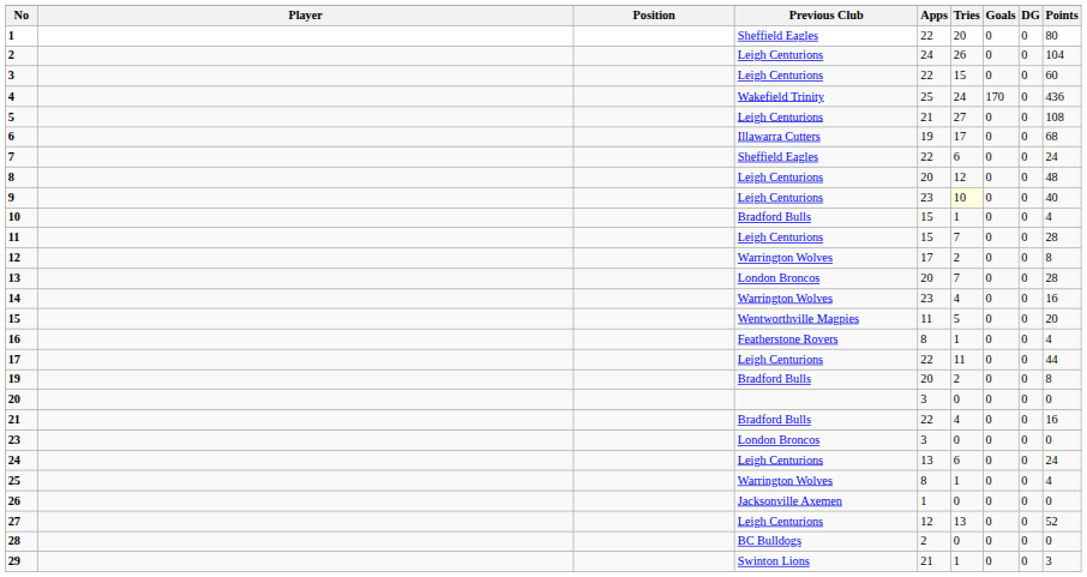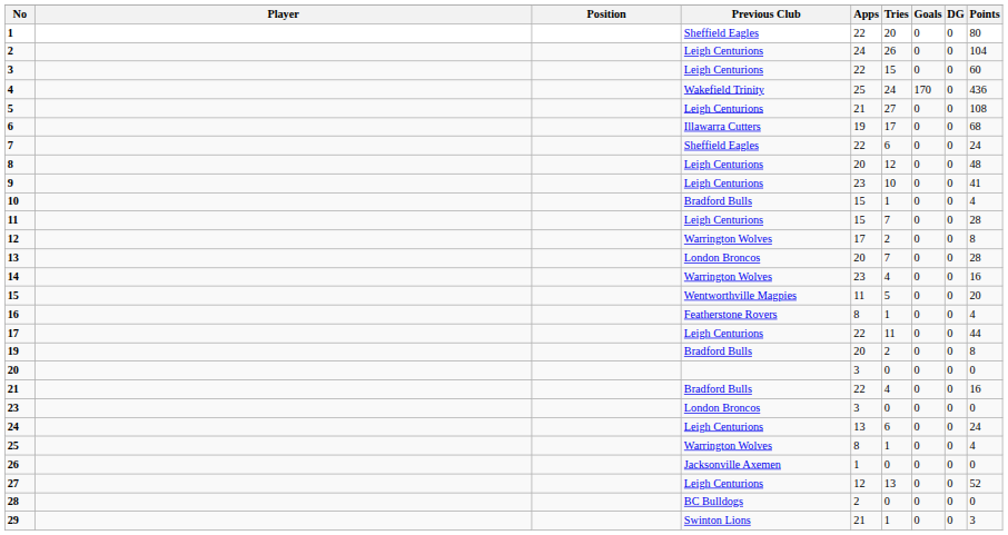 <table class="wikitable sortable" width="100%" style="font-size:90%">
 <tr bgcolor="#efefef">
 </tr>
 <tr bgcolor="#efefef">
 <th width=3%>No</th>
 <th !width=47%>Player</th>
 <th width=15%>Position</th>
 <th width=17%>Previous Club</th>
 <th width="20">Apps</th>
 <th width="20">Tries</th>
 <th width="20">Goals</th>
 <th width="20">DG</th>
 <th width="20">Points</th>
 </tr>
 <tr bgcolor=#FFFFFF>
 <td><strong>1</strong></td>
 <td style="text-align:left;"> </td>
 <td></td>
 <td> <a href='#'>Sheffield Eagles</a></td>
 <td>22</td>
 <td>20</td>
 <td>0</td>
 <td>0</td>
 <td>80</td>
 </tr>
 <tr>
 <td><strong>2</strong></td>
 <td style="text-align:left;"> </td>
 <td></td>
 <td> <a href='#'>Leigh Centurions</a></td>
 <td>24</td>
 <td>26</td>
 <td>0</td>
 <td>0</td>
 <td>104</td>
 </tr>
 <tr>
 <td><strong>3</strong></td>
 <td style="text-align:left;"> </td>
 <td></td>
 <td> <a href='#'>Leigh Centurions</a></td>
 <td>22</td>
 <td>15</td>
 <td>0</td>
 <td>0</td>
 <td>60</td>
 </tr>
 <tr>
 <td><strong>4</strong></td>
 <td style="text-align:left;"> </td>
 <td></td>
 <td> <a href='#'>Wakefield Trinity</a></td>
 <td>25</td>
 <td>24</td>
 <td>170</td>
 <td>0</td>
 <td>436</td>
 </tr>
 <tr>
 <td><strong>5</strong></td>
 <td style="text-align:left;"> </td>
 <td></td>
 <td> <a href='#'>Leigh Centurions</a></td>
 <td>21</td>
 <td>27</td>
 <td>0</td>
 <td>0</td>
 <td>108</td>
 </tr>
 <tr>
 <td><strong>6</strong></td>
 <td style="text-align:left;"> </td>
 <td></td>
 <td> <a href='#'>Illawarra Cutters</a></td>
 <td>19</td>
 <td>17</td>
 <td>0</td>
 <td>0</td>
 <td>68</td>
 </tr>
 <tr>
 <td><strong>7</strong></td>
 <td style="text-align:left;"> </td>
 <td></td>
 <td> <a href='#'>Sheffield Eagles</a></td>
 <td>22</td>
 <td>6</td>
 <td>0</td>
 <td>0</td>
 <td>24</td>
 </tr>
 <tr>
 <td><strong>8</strong></td>
 <td style="text-align:left;"> </td>
 <td></td>
 <td> <a href='#'>Leigh Centurions</a></td>
 <td>20</td>
 <td>12</td>
 <td>0</td>
 <td>0</td>
 <td>48</td>
 </tr>
 <tr>
 <td><strong>9</strong></td>
 <td style="text-align:left;"> </td>
 <td></td>
 <td> <a href='#'>Leigh Centurions</a></td>
 <td>23</td>
-<td style="background: lightyellow;">10</td>
+<td>10</td>
 <td>0</td>
 <td>0</td>
-<td>40</td>
+<td>41</td>
 </tr>
 <tr>
 <td><strong>10</strong></td>
 <td style="text-align:left;"> </td>
 <td></td>
 <td> <a href='#'>Bradford Bulls</a></td>
 <td>15</td>
 <td>1</td>
 <td>0</td>
 <td>0</td>
 <td>4</td>
 </tr>
 <tr>
 <td><strong>11</strong></td>
 <td style="text-align:left;"> </td>
 <td></td>
 <td> <a href='#'>Leigh Centurions</a></td>
 <td>15</td>
 <td>7</td>
 <td>0</td>
 <td>0</td>
 <td>28</td>
 </tr>
 <tr>
 <td><strong>12</strong></td>
 <td style="text-align:left;"> </td>
 <td></td>
 <td> <a href='#'>Warrington Wolves</a></td>
 <td>17</td>
 <td>2</td>
 <td>0</td>
 <td>0</td>
 <td>8</td>
 </tr>
 <tr>
 <td><strong>13</strong></td>
 <td style="text-align:left;"> </td>
 <td></td>
 <td> <a href='#'>London Broncos</a></td>
 <td>20</td>
 <td>7</td>
 <td>0</td>
 <td>0</td>
 <td>28</td>
 </tr>
 <tr>
 <td><strong>14</strong></td>
 <td style="text-align:left;"> </td>
 <td></td>
 <td> <a href='#'>Warrington Wolves</a></td>
 <td>23</td>
 <td>4</td>
 <td>0</td>
 <td>0</td>
 <td>16</td>
 </tr>
 <tr>
 <td><strong>15</strong></td>
 <td style="text-align:left;"> </td>
 <td></td>
 <td> <a href='#'>Wentworthville Magpies</a></td>
 <td>11</td>
 <td>5</td>
 <td>0</td>
 <td>0</td>
 <td>20</td>
 </tr>
 <tr>
 <td><strong>16</strong></td>
 <td style="text-align:left;"> </td>
 <td></td>
 <td> <a href='#'>Featherstone Rovers</a></td>
 <td>8</td>
 <td>1</td>
 <td>0</td>
 <td>0</td>
 <td>4</td>
 </tr>
 <tr>
 <td><strong>17</strong></td>
 <td style="text-align:left;"> </td>
 <td></td>
 <td> <a href='#'>Leigh Centurions</a></td>
 <td>22</td>
 <td>11</td>
 <td>0</td>
 <td>0</td>
 <td>44</td>
 </tr>
 <tr>
 <td><strong>19</strong></td>
 <td style="text-align:left;"> </td>
 <td></td>
 <td> <a href='#'>Bradford Bulls</a></td>
 <td>20</td>
 <td>2</td>
 <td>0</td>
 <td>0</td>
 <td>8</td>
 </tr>
 <tr>
 <td><strong>20</strong></td>
 <td style="text-align:left;"> </td>
 <td></td>
 <td></td>
 <td>3</td>
 <td>0</td>
 <td>0</td>
 <td>0</td>
 <td>0</td>
 </tr>
 <tr>
 <td><strong>21</strong></td>
 <td style="text-align:left;"> </td>
 <td></td>
 <td> <a href='#'>Bradford Bulls</a></td>
 <td>22</td>
 <td>4</td>
 <td>0</td>
 <td>0</td>
 <td>16</td>
 </tr>
 <tr>
 <td><strong>23</strong></td>
 <td style="text-align:left;"> </td>
 <td></td>
 <td> <a href='#'>London Broncos</a></td>
 <td>3</td>
 <td>0</td>
 <td>0</td>
 <td>0</td>
 <td>0</td>
 </tr>
 <tr>
 <td><strong>24</strong></td>
 <td style="text-align:left;"> </td>
 <td></td>
 <td> <a href='#'>Leigh Centurions</a></td>
 <td>13</td>
 <td>6</td>
 <td>0</td>
 <td>0</td>
 <td>24</td>
 </tr>
 <tr>
 <td><strong>25</strong></td>
 <td style="text-align:left;"> </td>
 <td></td>
 <td> <a href='#'>Warrington Wolves</a></td>
 <td>8</td>
 <td>1</td>
 <td>0</td>
 <td>0</td>
 <td>4</td>
 </tr>
 <tr>
 <td><strong>26</strong></td>
 <td style="text-align:left;"> </td>
 <td></td>
 <td> <a href='#'>Jacksonville Axemen</a></td>
 <td>1</td>
 <td>0</td>
 <td>0</td>
 <td>0</td>
 <td>0</td>
 </tr>
 <tr>
 <td><strong>27</strong></td>
 <td style="text-align:left;"> </td>
 <td></td>
 <td> <a href='#'>Leigh Centurions</a></td>
 <td>12</td>
 <td>13</td>
 <td>0</td>
 <td>0</td>
 <td>52</td>
 </tr>
 <tr>
 <td><strong>28</strong></td>
 <td style="text-align:left;"> </td>
 <td></td>
 <td> <a href='#'>BC Bulldogs</a></td>
 <td>2</td>
 <td>0</td>
 <td>0</td>
 <td>0</td>
 <td>0</td>
 </tr>
 <tr>
 <td><strong>29</strong></td>
 <td style="text-align:left;"> </td>
 <td></td>
 <td> <a href='#'>Swinton Lions</a></td>
 <td>21</td>
 <td>1</td>
 <td>0</td>
 <td>0</td>
 <td>3</td>
 </tr>
 </table>
